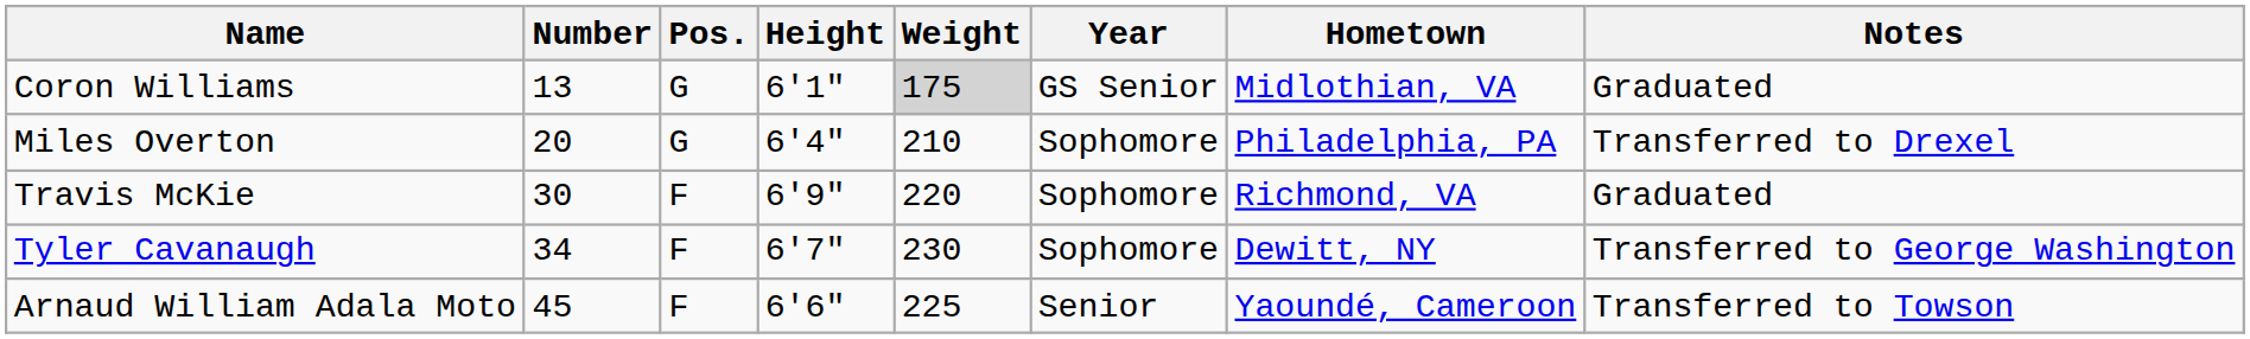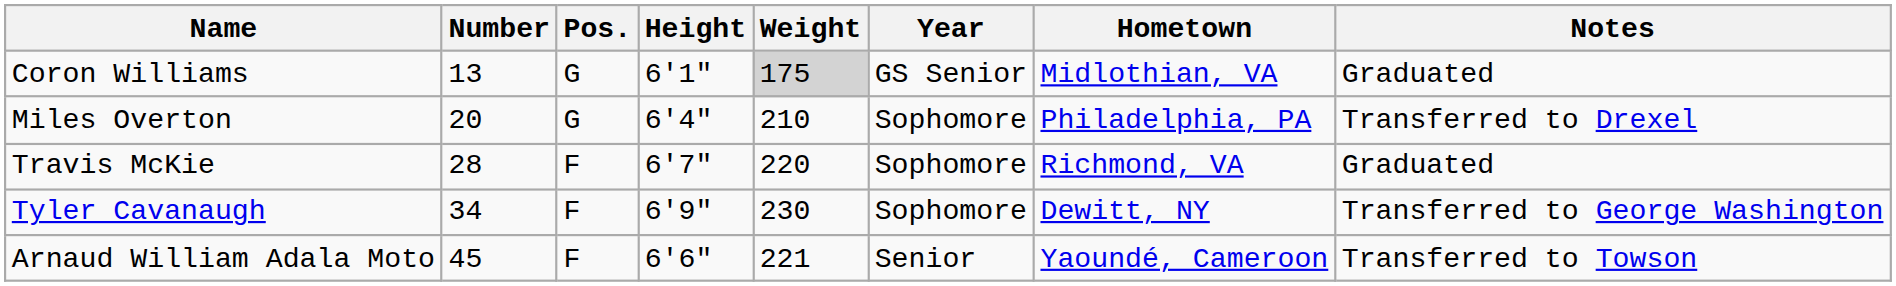 <table class="wikitable sortable" border="1">
 <tr>
 <th>Name</th>
 <th>Number</th>
 <th>Pos.</th>
 <th>Height</th>
 <th>Weight</th>
 <th>Year</th>
 <th>Hometown</th>
 <th class="unsortable">Notes</th>
 </tr>
 <tr>
 <td>Coron Williams</td>
 <td>13</td>
 <td>G</td>
 <td>6'1"</td>
 <td style="background: lightgrey;">175</td>
 <td>GS Senior</td>
 <td><a href='#'>Midlothian, VA</a></td>
 <td>Graduated</td>
 </tr>
 <tr>
 <td>Miles Overton</td>
 <td>20</td>
 <td>G</td>
 <td>6'4"</td>
 <td>210</td>
 <td>Sophomore</td>
 <td><a href='#'>Philadelphia, PA</a></td>
 <td>Transferred to <a href='#'>Drexel</a></td>
 </tr>
 <tr>
 <td>Travis McKie</td>
-<td>30</td>
+<td>28</td>
 <td>F</td>
-<td>6'9"</td>
+<td>6'7"</td>
 <td>220</td>
 <td>Sophomore</td>
 <td><a href='#'>Richmond, VA</a></td>
 <td>Graduated</td>
 </tr>
 <tr>
 <td><a href='#'>Tyler Cavanaugh</a></td>
 <td>34</td>
 <td>F</td>
-<td>6'7"</td>
+<td>6'9"</td>
 <td>230</td>
 <td>Sophomore</td>
 <td><a href='#'>Dewitt, NY</a></td>
 <td>Transferred to <a href='#'>George Washington</a></td>
 </tr>
 <tr>
 <td>Arnaud William Adala Moto</td>
 <td>45</td>
 <td>F</td>
 <td>6'6"</td>
-<td>225</td>
+<td>221</td>
 <td>Senior</td>
 <td><a href='#'>Yaoundé, Cameroon</a></td>
 <td>Transferred to <a href='#'>Towson</a></td>
 </tr>
 </table>
